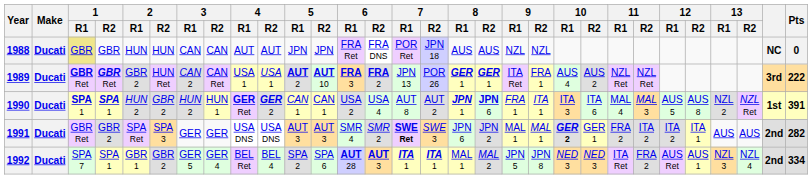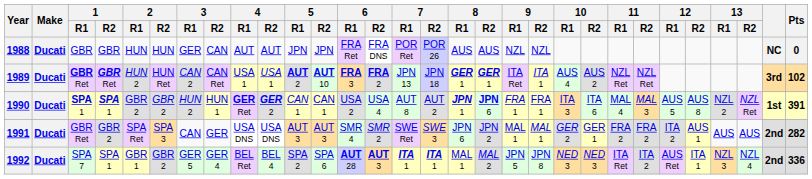 <table class="wikitable" style="text-align:center; font-size:90%">
 <tr>
 <th valign="middle" rowspan=2>Year</th>
 <th valign="middle" rowspan=2>Make</th>
 <th colspan=2>1</th>
 <th colspan=2>2</th>
 <th colspan=2>3</th>
 <th colspan=2>4</th>
 <th colspan=2>5</th>
 <th colspan=2>6</th>
 <th colspan=2>7</th>
 <th colspan=2>8</th>
 <th colspan=2>9</th>
 <th colspan=2>10</th>
 <th colspan=2>11</th>
 <th colspan=2>12</th>
 <th colspan=2>13</th>
 <th rowspan=2></th>
 <th rowspan=2>Pts</th>
 </tr>
 <tr>
 <th>R1</th>
 <th>R2</th>
 <th>R1</th>
 <th>R2</th>
 <th>R1</th>
 <th>R2</th>
 <th>R1</th>
 <th>R2</th>
 <th>R1</th>
 <th>R2</th>
 <th>R1</th>
 <th>R2</th>
 <th>R1</th>
 <th>R2</th>
 <th>R1</th>
 <th>R2</th>
 <th>R1</th>
 <th>R2</th>
 <th>R1</th>
 <th>R2</th>
 <th>R1</th>
 <th>R2</th>
 <th>R1</th>
 <th>R2</th>
 <th>R1</th>
 <th>R2</th>
 </tr>
 <tr>
 <th><a href='#'>1988</a></th>
 <th><a href='#'>Ducati</a></th>
-<td style="background: khaki;"><a href='#'>GBR</a></td>
+<td><a href='#'>GBR</a></td>
 <td><a href='#'>GBR</a></td>
 <td><a href='#'>HUN</a></td>
 <td><a href='#'>HUN</a></td>
-<td><a href='#'>CAN</a></td>
+<td><a href='#'>GER</a></td>
 <td><a href='#'>CAN</a></td>
 <td><a href='#'>AUT</a></td>
 <td><a href='#'>AUT</a></td>
 <td><a href='#'>JPN</a></td>
 <td><a href='#'>JPN</a></td>
 <td style="background:#EFCFFF;"><a href='#'>FRA</a><br><small>Ret</small></td>
 <td style="background:#FFFFFF;"><a href='#'>FRA</a><br><small>DNS</small></td>
 <td style="background:#EFCFFF;"><a href='#'>POR</a><br><small>Ret</small></td>
-<td style="background:#CFCFFF;"><a href='#'>JPN</a><br><small>18</small></td>
+<td style="background:#CFCFFF;"><a href='#'>POR</a><br><small>26</small></td>
 <td><a href='#'>AUS</a></td>
 <td><a href='#'>AUS</a></td>
 <td><a href='#'>NZL</a></td>
 <td><a href='#'>NZL</a></td>
 <td></td>
 <td></td>
 <td></td>
 <td></td>
 <td></td>
 <td></td>
 <td></td>
 <td></td>
 <th>NC</th>
 <th>0</th>
 </tr>
 <tr>
 <th><a href='#'>1989</a></th>
 <th><a href='#'>Ducati</a></th>
 <td style="background:#EFCFFF;"><strong><a href='#'>GBR</a></strong><br><small>Ret</small></td>
 <td style="background:#EFCFFF;"><strong><em><a href='#'>GBR</a></em></strong><br><small>Ret</small></td>
-<td style="background:#DFDFDF;"><a href='#'>GBR</a><br><small>2</small></td>
+<td style="background:#DFDFDF;"><em><a href='#'>HUN</a></em><br><small>2</small></td>
 <td style="background:#EFCFFF;"><a href='#'>HUN</a><br><small>Ret</small></td>
 <td style="background:#DFDFDF;"><em><a href='#'>CAN</a></em><br><small>2</small></td>
 <td style="background:#EFCFFF;"><a href='#'>CAN</a><br><small>Ret</small></td>
 <td style="background:#FFFFBF;"><a href='#'>USA</a><br><small>1</small></td>
 <td style="background:#FFFFBF;"><em><a href='#'>USA</a></em><br><small>1</small></td>
 <td style="background:#DFDFDF;"><strong><a href='#'>AUT</a></strong><br><small>2</small></td>
 <td style="background:#DFFFDF;"><strong><a href='#'>AUT</a></strong><br><small>10</small></td>
 <td style="background:#FFDF9F;"><strong><a href='#'>FRA</a></strong><br><small>3</small></td>
 <td style="background:#DFDFDF;"><strong><a href='#'>FRA</a></strong><br><small>2</small></td>
 <td style="background:#DFFFDF;"><a href='#'>JPN</a><br><small>13</small></td>
-<td style="background:#CFCFFF;"><a href='#'>POR</a><br><small>26</small></td>
+<td style="background:#CFCFFF;"><a href='#'>JPN</a><br><small>18</small></td>
 <td style="background:#FFFFBF;"><strong><em><a href='#'>GER</a></em></strong><br><small>1</small></td>
 <td style="background:#FFFFBF;"><strong><em><a href='#'>GER</a></em></strong><br><small>1</small></td>
 <td style="background:#EFCFFF;"><a href='#'>ITA</a><br><small>Ret</small></td>
-<td style="background:#FFFFBF;"><a href='#'>FRA</a><br><small>1</small></td>
+<td style="background:#FFFFBF;"><em><a href='#'>ITA</a></em><br><small>1</small></td>
 <td style="background:#DFFFDF;"><a href='#'>AUS</a><br><small>4</small></td>
 <td style="background:#DFDFDF;"><a href='#'>AUS</a><br><small>2</small></td>
 <td style="background:#EFCFFF;"><a href='#'>NZL</a><br><small>Ret</small></td>
 <td style="background:#EFCFFF;"><a href='#'>NZL</a><br><small>Ret</small></td>
 <td></td>
 <td></td>
 <td></td>
 <td></td>
 <th style="background:#FFDF9F;">3rd</th>
-<th style="background:#FFDF9F;">222</th>
+<th style="background:#FFDF9F;">102</th>
 </tr>
 <tr>
 <th><a href='#'>1990</a></th>
 <th><a href='#'>Ducati</a></th>
 <td style="background:#FFFFBF;"><strong><a href='#'>SPA</a></strong><br><small>1</small></td>
 <td style="background:#FFFFBF;"><strong><em><a href='#'>SPA</a></em></strong><br><small>1</small></td>
-<td style="background:#DFDFDF;"><em><a href='#'>HUN</a></em><br><small>2</small></td>
+<td style="background:#DFDFDF;"><a href='#'>GBR</a><br><small>2</small></td>
 <td style="background:#DFDFDF;"><em><a href='#'>GBR</a></em><br><small>2</small></td>
 <td style="background:#DFDFDF;"><em><a href='#'>HUN</a></em><br><small>2</small></td>
 <td style="background:#FFFFBF;"><a href='#'>HUN</a><br><small>1</small></td>
 <td style="background:#EFCFFF;"><strong><a href='#'>GER</a></strong><br><small>Ret</small></td>
 <td style="background:#DFDFDF;"><strong><em><a href='#'>GER</a></em></strong><br><small>2</small></td>
 <td style="background:#FFFFBF;"><em><a href='#'>CAN</a></em><br><small>1</small></td>
 <td style="background:#FFFFBF;"><a href='#'>CAN</a><br><small>1</small></td>
 <td style="background:#DFDFDF;"><a href='#'>USA</a><br><small>2</small></td>
 <td style="background:#DFFFDF;"><a href='#'>USA</a><br><small>4</small></td>
 <td style="background:#DFFFDF;"><a href='#'>AUT</a><br><small>8</small></td>
 <td style="background:#DFDFDF;"><a href='#'>AUT</a><br><small>2</small></td>
 <td style="background:#FFFFBF;"><strong><em><a href='#'>JPN</a></em></strong><br><small>1</small></td>
 <td style="background:#DFFFDF;"><strong><a href='#'>JPN</a></strong><br><small>6</small></td>
 <td style="background:#FFFFBF;"><em><a href='#'>FRA</a></em><br><small>1</small></td>
-<td style="background:#FFFFBF;"><em><a href='#'>ITA</a></em><br><small>1</small></td>
+<td style="background:#FFFFBF;"><a href='#'>FRA</a><br><small>1</small></td>
 <td style="background:#FFDF9F;"><a href='#'>ITA</a><br><small>3</small></td>
 <td style="background:#DFFFDF;"><a href='#'>ITA</a><br><small>6</small></td>
 <td style="background:#DFFFDF;"><a href='#'>MAL</a><br><small>4</small></td>
 <td style="background:#FFDF9F;"><em><a href='#'>MAL</a></em><br><small>3</small></td>
 <td style="background:#DFFFDF;"><a href='#'>AUS</a><br><small>5</small></td>
 <td style="background:#DFFFDF;"><a href='#'>AUS</a><br><small>8</small></td>
 <td style="background:#DFDFDF;"><a href='#'>NZL</a><br><small>2</small></td>
 <td style="background:#EFCFFF;"><em><a href='#'>NZL</a></em><br><small>Ret</small></td>
 <th style="background:#FFFFBF;">1st</th>
 <th style="background:#FFFFBF;">391</th>
 </tr>
 <tr>
 <th><a href='#'>1991</a></th>
 <th><a href='#'>Ducati</a></th>
 <td style="background:#EFCFFF;"><a href='#'>GBR</a><br><small>Ret</small></td>
 <td style="background:#DFDFDF;"><a href='#'>GBR</a><br><small>2</small></td>
 <td style="background:#EFCFFF;"><a href='#'>SPA</a><br><small>Ret</small></td>
 <td style="background:#FFDF9F;"><a href='#'>SPA</a><br><small>3</small></td>
-<td><a href='#'>GER</a></td>
+<td><a href='#'>CAN</a></td>
 <td><a href='#'>GER</a></td>
 <td style="background:#FFFFFF;"><a href='#'>USA</a><br><small>DNS</small></td>
 <td style="background:#FFFFFF;"><a href='#'>USA</a><br><small>DNS</small></td>
 <td style="background:#FFDF9F;"><a href='#'>AUT</a><br><small>3</small></td>
 <td style="background:#FFDF9F;"><a href='#'>AUT</a><br><small>3</small></td>
 <td style="background:#DFFFDF;"><a href='#'>SMR</a><br><small>4</small></td>
 <td style="background:#DFDFDF;"><em><a href='#'>SMR</a></em><br><small>2</small></td>
-<td style="background:#EFCFFF;"><strong><a href='#'>SWE</a><br><small>Ret</small></strong></td>
+<td style="background:#EFCFFF;"><a href='#'>SWE</a><br><small>Ret</small></td>
 <td style="background:#FFDF9F;"><em><a href='#'>SWE</a></em><br><small>3</small></td>
 <td style="background:#DFFFDF;"><a href='#'>JPN</a><br><small>6</small></td>
 <td style="background:#DFDFDF;"><a href='#'>JPN</a><br><small>2</small></td>
 <td style="background:#FFFFBF;"><a href='#'>MAL</a><br><small>1</small></td>
 <td style="background:#FFFFBF;"><em><a href='#'>MAL</a></em><br><small>1</small></td>
-<td style="background:#DFDFDF;"><strong><em><a href='#'>GER</a></em><br><small>2</small></strong></td>
+<td style="background:#DFDFDF;"><em><a href='#'>GER</a></em><br><small>2</small></td>
 <td style="background:#FFFFBF;"><a href='#'>GER</a><br><small>1</small></td>
 <td style="background:#DFDFDF;"><a href='#'>FRA</a><br><small>2</small></td>
+<td style="background:#DFDFDF;"><a href='#'>FRA</a><br><small>2</small></td>
 <td style="background:#DFDFDF;"><a href='#'>ITA</a><br><small>2</small></td>
-<td style="background:#DFDFDF;"><a href='#'>ITA</a><br><small>2</small></td>
-<td style="background:#FFFFBF;"><a href='#'>ITA</a><br><small>1</small></td>
+<td style="background:#FFFFBF;"><a href='#'>AUS</a><br><small>1</small></td>
 <td><a href='#'>AUS</a></td>
 <td><a href='#'>AUS</a></td>
 <th style="background:#DFDFDF;">2nd</th>
 <th style="background:#DFDFDF;">282</th>
 </tr>
 <tr>
 <th><a href='#'>1992</a></th>
 <th><a href='#'>Ducati</a></th>
 <td style="background:#DFFFDF;"><a href='#'>SPA</a><br><small>7</small></td>
 <td style="background:#FFFFBF;"><a href='#'>SPA</a><br><small>1</small></td>
 <td style="background:#FFFFBF;"><a href='#'>GBR</a><br><small>1</small></td>
 <td style="background:#DFDFDF;"><a href='#'>GBR</a><br><small>2</small></td>
 <td style="background:#DFFFDF;"><a href='#'>GER</a><br><small>5</small></td>
 <td style="background:#DFFFDF;"><a href='#'>GER</a><br><small>4</small></td>
 <td style="background:#EFCFFF;"><a href='#'>BEL</a><br><small>Ret</small></td>
 <td style="background:#DFFFDF;"><a href='#'>BEL</a><br><small>4</small></td>
 <td style="background:#DFDFDF;"><a href='#'>SPA</a><br><small>2</small></td>
 <td style="background:#DFFFDF;"><a href='#'>SPA</a><br><small>6</small></td>
 <td style="background:#CFCFFF;"><strong><a href='#'>AUT</a></strong><br><small>28</small></td>
 <td style="background:#FFDF9F;"><strong><a href='#'>AUT</a></strong><br><small>3</small></td>
 <td style="background:#FFFFBF;"><strong><em><a href='#'>ITA</a></em></strong><br><small>1</small></td>
 <td style="background:#FFFFBF;"><strong><em><a href='#'>ITA</a></em></strong><br><small>1</small></td>
 <td style="background:#FFFFBF;"><a href='#'>MAL</a><br><small>1</small></td>
 <td style="background:#DFDFDF;"><em><a href='#'>MAL</a></em><br><small>2</small></td>
 <td style="background:#DFFFDF;"><a href='#'>JPN</a><br><small>5</small></td>
 <td style="background:#DFFFDF;"><a href='#'>JPN</a><br><small>8</small></td>
 <td style="background:#FFDF9F;"><em><a href='#'>NED</a></em><br><small>3</small></td>
 <td style="background:#FFDF9F;"><em><a href='#'>NED</a></em><br><small>3</small></td>
 <td style="background:#EFCFFF;"><a href='#'>ITA</a><br><small>Ret</small></td>
-<td style="background:#DFDFDF;"><a href='#'>FRA</a><br><small>2</small></td>
+<td style="background:#DFDFDF;"><a href='#'>ITA</a><br><small>2</small></td>
 <td style="background:#EFCFFF;"><a href='#'>AUS</a><br><small>Ret</small></td>
-<td style="background:#FFFFBF;"><a href='#'>AUS</a><br><small>1</small></td>
+<td style="background:#FFFFBF;"><a href='#'>ITA</a><br><small>1</small></td>
 <td style="background:#FFDF9F;"><a href='#'>NZL</a><br><small>3</small></td>
 <td style="background:#DFFFDF;"><a href='#'>NZL</a><br><small>4</small></td>
 <th style="background:#DFDFDF;">2nd</th>
-<th style="background:#DFDFDF;">334</th>
+<th style="background:#DFDFDF;">336</th>
 </tr>
 </table>
